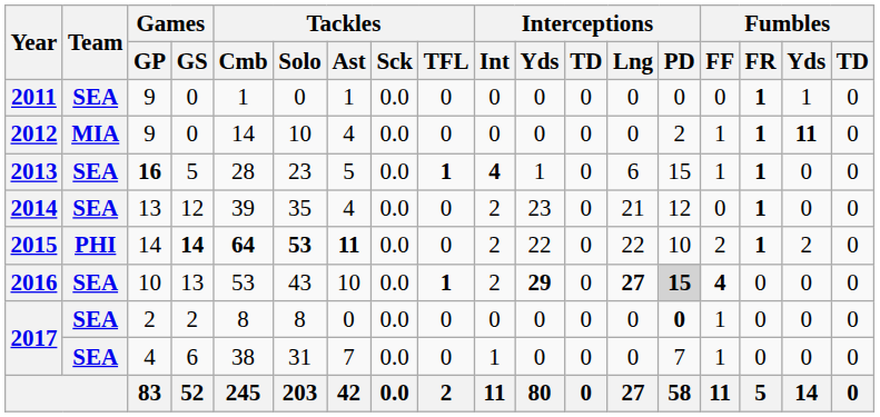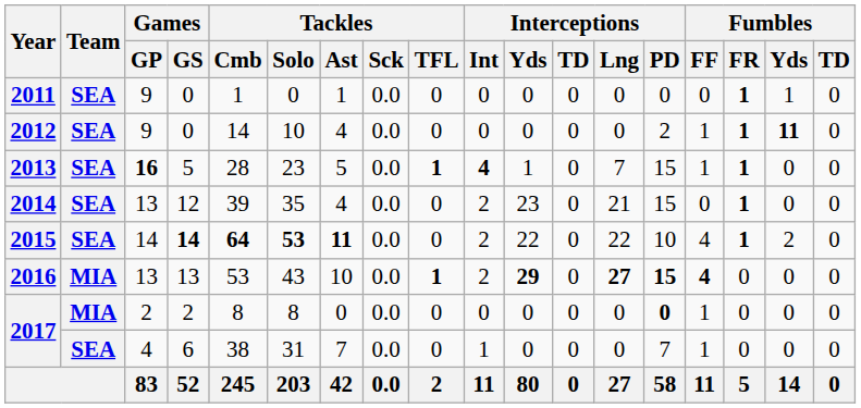 <table class="wikitable" style="text-align:center">
 <tr>
 <th rowspan="2">Year</th>
 <th rowspan="2">Team</th>
 <th colspan="2">Games</th>
 <th colspan="5">Tackles</th>
 <th colspan="5">Interceptions</th>
 <th colspan="4">Fumbles</th>
 </tr>
 <tr>
 <th>GP</th>
 <th>GS</th>
 <th>Cmb</th>
 <th>Solo</th>
 <th>Ast</th>
 <th>Sck</th>
 <th>TFL</th>
 <th>Int</th>
 <th>Yds</th>
 <th>TD</th>
 <th>Lng</th>
 <th>PD</th>
 <th>FF</th>
 <th>FR</th>
 <th>Yds</th>
 <th>TD</th>
 </tr>
 <tr>
 <th><a href='#'>2011</a></th>
 <th><a href='#'>SEA</a></th>
 <td>9</td>
 <td>0</td>
 <td>1</td>
 <td>0</td>
 <td>1</td>
 <td>0.0</td>
 <td>0</td>
 <td>0</td>
 <td>0</td>
 <td>0</td>
 <td>0</td>
 <td>0</td>
 <td>0</td>
 <td><strong>1</strong></td>
 <td>1</td>
 <td>0</td>
 </tr>
 <tr>
 <th><a href='#'>2012</a></th>
-<th><a href='#'>MIA</a></th>
+<th><a href='#'>SEA</a></th>
 <td>9</td>
 <td>0</td>
 <td>14</td>
 <td>10</td>
 <td>4</td>
 <td>0.0</td>
 <td>0</td>
 <td>0</td>
 <td>0</td>
 <td>0</td>
 <td>0</td>
 <td>2</td>
 <td>1</td>
 <td><strong>1</strong></td>
 <td><strong>11</strong></td>
 <td>0</td>
 </tr>
 <tr>
 <th><a href='#'>2013</a></th>
 <th><a href='#'>SEA</a></th>
 <td><strong>16</strong></td>
 <td>5</td>
 <td>28</td>
 <td>23</td>
 <td>5</td>
 <td>0.0</td>
 <td><strong>1</strong></td>
 <td><strong>4</strong></td>
 <td>1</td>
 <td>0</td>
-<td>6</td>
+<td>7</td>
 <td>15</td>
 <td>1</td>
 <td><strong>1</strong></td>
 <td>0</td>
 <td>0</td>
 </tr>
 <tr>
 <th><a href='#'>2014</a></th>
 <th><a href='#'>SEA</a></th>
 <td>13</td>
 <td>12</td>
 <td>39</td>
 <td>35</td>
 <td>4</td>
 <td>0.0</td>
 <td>0</td>
 <td>2</td>
 <td>23</td>
 <td>0</td>
 <td>21</td>
-<td>12</td>
+<td>15</td>
 <td>0</td>
 <td><strong>1</strong></td>
 <td>0</td>
 <td>0</td>
 </tr>
 <tr>
 <th><a href='#'>2015</a></th>
-<th><a href='#'>PHI</a></th>
+<th><a href='#'>SEA</a></th>
 <td>14</td>
 <td><strong>14</strong></td>
 <td><strong>64</strong></td>
 <td><strong>53</strong></td>
 <td><strong>11</strong></td>
 <td>0.0</td>
 <td>0</td>
 <td>2</td>
 <td>22</td>
 <td>0</td>
 <td>22</td>
 <td>10</td>
-<td>2</td>
+<td>4</td>
 <td><strong>1</strong></td>
 <td>2</td>
 <td>0</td>
 </tr>
 <tr>
 <th><a href='#'>2016</a></th>
-<th><a href='#'>SEA</a></th>
-<td>10</td>
+<th><a href='#'>MIA</a></th>
+<td>13</td>
 <td>13</td>
 <td>53</td>
 <td>43</td>
 <td>10</td>
 <td>0.0</td>
 <td><strong>1</strong></td>
 <td>2</td>
 <td><strong>29</strong></td>
 <td>0</td>
 <td><strong>27</strong></td>
-<td style="background: lightgrey;"><strong>15</strong></td>
+<td><strong>15</strong></td>
 <td><strong>4</strong></td>
 <td>0</td>
 <td>0</td>
 <td>0</td>
 </tr>
 <tr>
 <th rowspan="2"><a href='#'>2017</a></th>
-<th><a href='#'>SEA</a></th>
+<th><a href='#'>MIA</a></th>
 <td>2</td>
 <td>2</td>
 <td>8</td>
 <td>8</td>
 <td>0</td>
 <td>0.0</td>
 <td>0</td>
 <td>0</td>
 <td>0</td>
 <td>0</td>
 <td>0</td>
 <td><strong>0</strong></td>
 <td>1</td>
 <td>0</td>
 <td>0</td>
 <td>0</td>
 </tr>
 <tr>
 <th><a href='#'>SEA</a></th>
 <td>4</td>
 <td>6</td>
 <td>38</td>
 <td>31</td>
 <td>7</td>
 <td>0.0</td>
 <td>0</td>
 <td>1</td>
 <td>0</td>
 <td>0</td>
 <td>0</td>
 <td>7</td>
 <td>1</td>
 <td>0</td>
 <td>0</td>
 <td>0</td>
 </tr>
 <tr>
 <th colspan="2"></th>
 <th>83</th>
 <th>52</th>
 <th>245</th>
 <th>203</th>
 <th>42</th>
 <th>0.0</th>
 <th>2</th>
 <th>11</th>
 <th>80</th>
 <th>0</th>
 <th>27</th>
 <th>58</th>
 <th>11</th>
 <th>5</th>
 <th>14</th>
 <th>0</th>
 </tr>
 </table>
